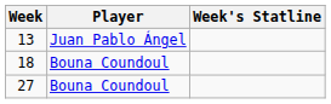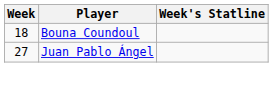 <table class=wikitable>
 <tr>
 <th>Week</th>
 <th>Player</th>
 <th>Week's Statline</th>
-</tr>
-<tr>
-<td align=center>13</td>
-<td> <a href='#'>Juan Pablo Ángel</a></td>
-<td> </td>
 </tr>
 <tr>
 <td align=center>18</td>
 <td> <a href='#'>Bouna Coundoul</a></td>
 <td> </td>
 </tr>
 <tr>
 <td align=center>27</td>
-<td> <a href='#'>Bouna Coundoul</a></td>
+<td> <a href='#'>Juan Pablo Ángel</a></td>
 <td> </td>
 </tr>
 </table>
